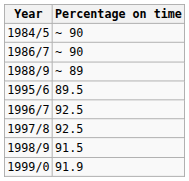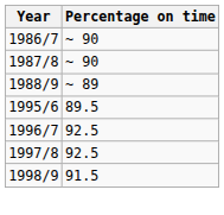 <table class="wikitable">
 <tr>
 <th>Year</th>
 <th>Percentage on time</th>
 </tr>
 <tr>
-<td>1984/5</td>
+<td>1986/7</td>
 <td>~ 90</td>
 </tr>
 <tr>
-<td>1986/7</td>
+<td>1987/8</td>
 <td>~ 90</td>
 </tr>
 <tr>
 <td>1988/9</td>
 <td>~ 89</td>
 </tr>
 <tr>
 <td>1995/6</td>
 <td>89.5</td>
 </tr>
 <tr>
 <td>1996/7</td>
 <td>92.5</td>
 </tr>
 <tr>
 <td>1997/8</td>
 <td>92.5</td>
 </tr>
 <tr>
 <td>1998/9</td>
 <td>91.5</td>
 </tr>
-<tr>
-<td>1999/0</td>
-<td>91.9</td>
-</tr>
 </table>
